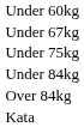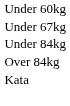 <table>
 <tr>
 <td>Under 60kg</td>
 <td></td>
 <td></td>
 <td><br></td>
 </tr>
 <tr>
 <td>Under 67kg</td>
-<td></td>
-<td></td>
-<td><br></td>
-</tr>
-<tr>
-<td>Under 75kg</td>
 <td></td>
 <td></td>
 <td><br></td>
 </tr>
 <tr>
 <td>Under 84kg</td>
 <td></td>
 <td></td>
 <td><br></td>
 </tr>
 <tr>
 <td>Over 84kg</td>
 <td></td>
 <td></td>
 <td><br></td>
 </tr>
 <tr>
 <td>Kata</td>
 <td></td>
 <td></td>
 <td><br></td>
 </tr>
 <tr>
 </tr>
 </table>
